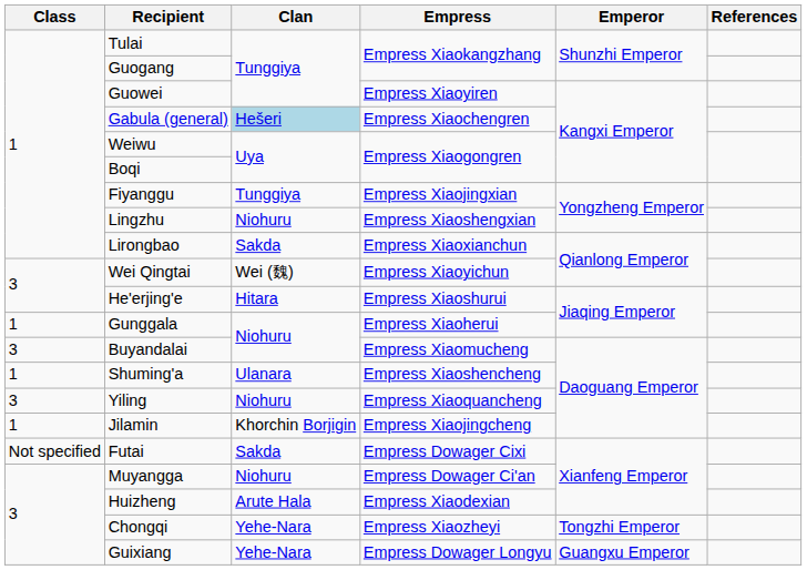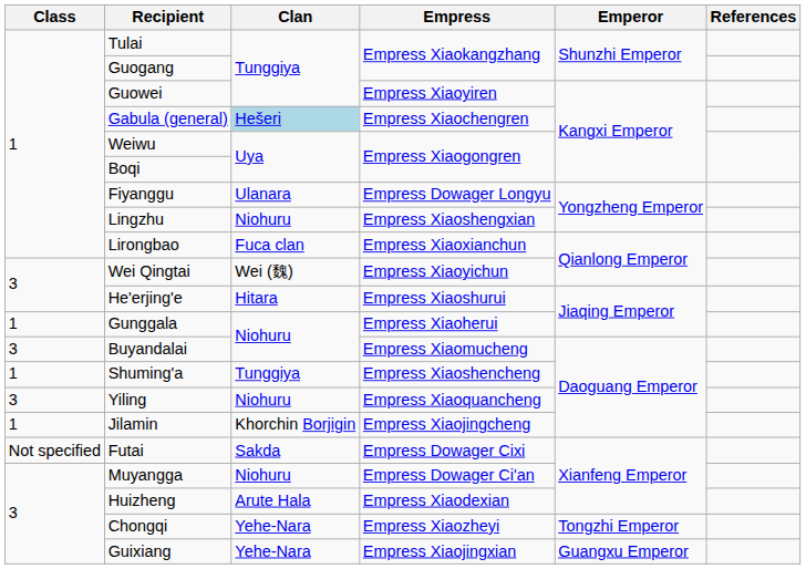 <table class="wikitable">
 <tr>
 <th>Class</th>
 <th>Recipient</th>
 <th>Clan</th>
 <th>Empress</th>
 <th>Emperor</th>
 <th>References</th>
 </tr>
 <tr>
 <td rowspan="9">1</td>
 <td>Tulai</td>
 <td rowspan="3"><a href='#'>Tunggiya</a></td>
 <td rowspan="2"><a href='#'>Empress Xiaokangzhang</a></td>
 <td rowspan="2"><a href='#'>Shunzhi Emperor</a></td>
 <td></td>
 </tr>
 <tr>
 <td>Guogang</td>
 <td></td>
 </tr>
 <tr>
 <td>Guowei</td>
 <td><a href='#'>Empress Xiaoyiren</a></td>
 <td rowspan="4"><a href='#'>Kangxi Emperor</a></td>
 <td></td>
 </tr>
 <tr>
 <td><a href='#'>Gabula (general)</a></td>
 <td style="background: lightblue;"><a href='#'>Hešeri</a></td>
 <td><a href='#'>Empress Xiaochengren</a></td>
 <td></td>
 </tr>
 <tr>
 <td>Weiwu</td>
 <td rowspan="2"><a href='#'>Uya</a></td>
 <td rowspan="2"><a href='#'>Empress Xiaogongren</a></td>
 <td rowspan="2"></td>
 </tr>
 <tr>
 <td>Boqi</td>
 </tr>
 <tr>
 <td>Fiyanggu</td>
-<td><a href='#'>Tunggiya</a></td>
-<td><a href='#'>Empress Xiaojingxian</a></td>
+<td><a href='#'>Ulanara</a></td>
+<td><a href='#'>Empress Dowager Longyu</a></td>
 <td rowspan="2"><a href='#'>Yongzheng Emperor</a></td>
 <td></td>
 </tr>
 <tr>
 <td>Lingzhu</td>
 <td><a href='#'>Niohuru</a></td>
 <td><a href='#'>Empress Xiaoshengxian</a></td>
 <td></td>
 </tr>
 <tr>
 <td>Lirongbao</td>
-<td><a href='#'>Sakda</a></td>
+<td><a href='#'>Fuca clan</a></td>
 <td><a href='#'>Empress Xiaoxianchun</a></td>
 <td rowspan="2"><a href='#'>Qianlong Emperor</a></td>
 <td></td>
 </tr>
 <tr>
 <td rowspan="2">3</td>
 <td>Wei Qingtai</td>
 <td>Wei (魏)</td>
 <td><a href='#'>Empress Xiaoyichun</a></td>
 <td></td>
 </tr>
 <tr>
 <td>He'erjing'e</td>
 <td><a href='#'>Hitara</a></td>
 <td><a href='#'>Empress Xiaoshurui</a></td>
 <td rowspan="2"><a href='#'>Jiaqing Emperor</a></td>
 <td></td>
 </tr>
 <tr>
 <td>1</td>
 <td>Gunggala</td>
 <td rowspan="2"><a href='#'>Niohuru</a></td>
 <td><a href='#'>Empress Xiaoherui</a></td>
 <td></td>
 </tr>
 <tr>
 <td>3</td>
 <td>Buyandalai</td>
 <td><a href='#'>Empress Xiaomucheng</a></td>
 <td rowspan="4"><a href='#'>Daoguang Emperor</a></td>
 <td></td>
 </tr>
 <tr>
 <td>1</td>
 <td>Shuming'a</td>
-<td><a href='#'>Ulanara</a></td>
+<td><a href='#'>Tunggiya</a></td>
 <td><a href='#'>Empress Xiaoshencheng</a></td>
 <td></td>
 </tr>
 <tr>
 <td>3</td>
 <td>Yiling</td>
 <td><a href='#'>Niohuru</a></td>
 <td><a href='#'>Empress Xiaoquancheng</a></td>
 <td></td>
 </tr>
 <tr>
 <td>1</td>
 <td>Jilamin</td>
 <td>Khorchin <a href='#'>Borjigin</a></td>
 <td><a href='#'>Empress Xiaojingcheng</a></td>
 <td></td>
 </tr>
 <tr>
 <td>Not specified</td>
 <td>Futai</td>
 <td><a href='#'>Sakda</a></td>
 <td><a href='#'>Empress Dowager Cixi</a></td>
 <td rowspan="3"><a href='#'>Xianfeng Emperor</a></td>
 <td></td>
 </tr>
 <tr>
 <td rowspan="4">3</td>
 <td>Muyangga</td>
 <td><a href='#'>Niohuru</a></td>
 <td><a href='#'>Empress Dowager Ci'an</a></td>
 <td></td>
 </tr>
 <tr>
 <td>Huizheng</td>
 <td><a href='#'>Arute Hala</a></td>
 <td><a href='#'>Empress Xiaodexian</a></td>
 <td></td>
 </tr>
 <tr>
 <td>Chongqi</td>
 <td><a href='#'>Yehe-Nara</a></td>
 <td><a href='#'>Empress Xiaozheyi</a></td>
 <td><a href='#'>Tongzhi Emperor</a></td>
 <td></td>
 </tr>
 <tr>
 <td>Guixiang</td>
 <td><a href='#'>Yehe-Nara</a></td>
-<td><a href='#'>Empress Dowager Longyu</a></td>
+<td><a href='#'>Empress Xiaojingxian</a></td>
 <td><a href='#'>Guangxu Emperor</a></td>
 <td></td>
 </tr>
 </table>
